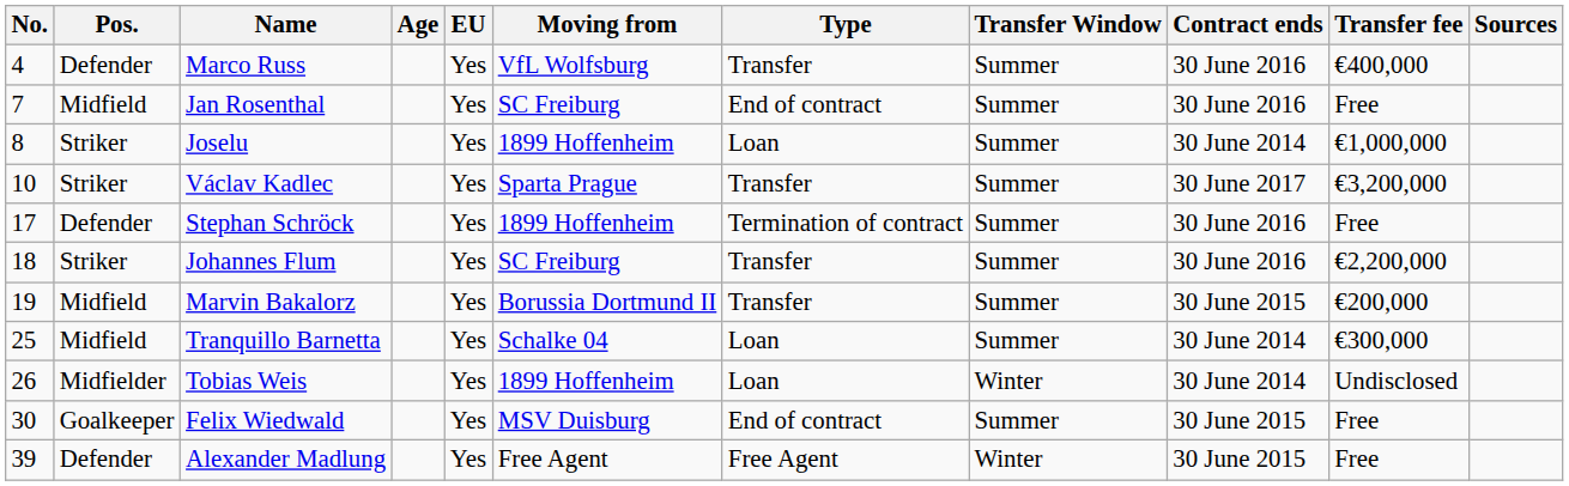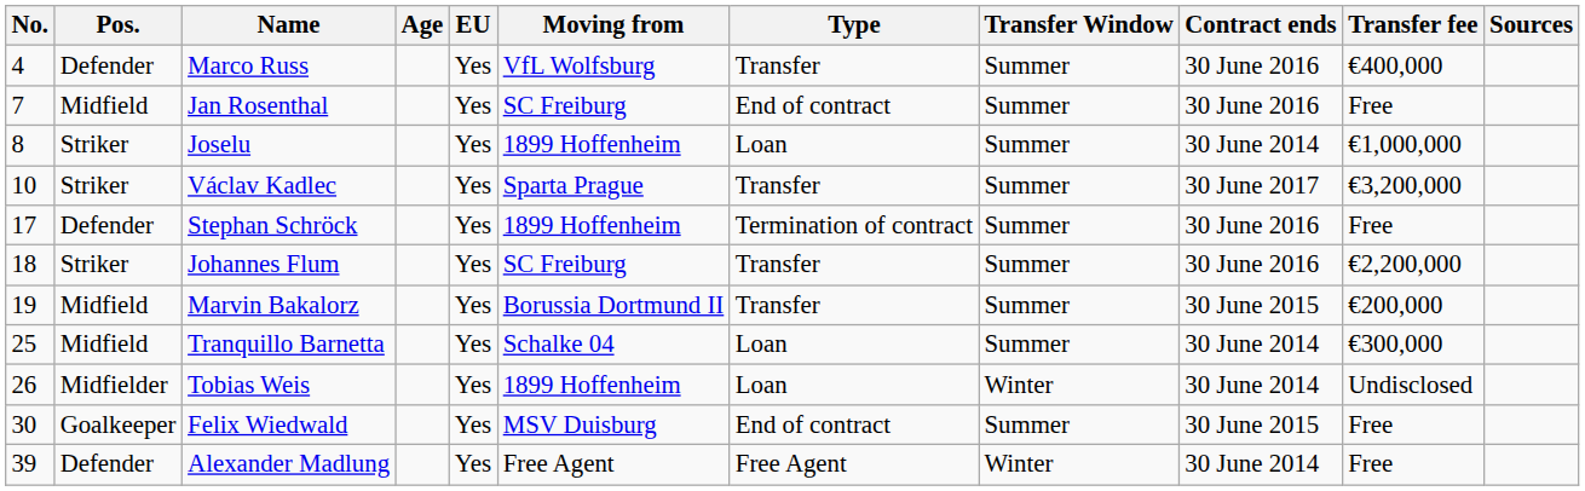 <table class="wikitable">
 <tr>
 <th>No.</th>
 <th>Pos.</th>
 <th>Name</th>
 <th>Age</th>
 <th>EU</th>
 <th>Moving from</th>
 <th>Type</th>
 <th>Transfer Window</th>
 <th>Contract ends</th>
 <th>Transfer fee</th>
 <th>Sources</th>
 </tr>
 <tr>
 <td>4</td>
 <td>Defender</td>
 <td><a href='#'>Marco Russ</a></td>
 <td></td>
 <td>Yes</td>
 <td><a href='#'>VfL Wolfsburg</a></td>
 <td>Transfer</td>
 <td>Summer</td>
 <td>30 June 2016</td>
 <td>€400,000</td>
 <td></td>
 </tr>
 <tr>
 <td>7</td>
 <td>Midfield</td>
 <td><a href='#'>Jan Rosenthal</a></td>
 <td></td>
 <td>Yes</td>
 <td><a href='#'>SC Freiburg</a></td>
 <td>End of contract</td>
 <td>Summer</td>
 <td>30 June 2016</td>
 <td>Free</td>
 <td></td>
 </tr>
 <tr>
 <td>8</td>
 <td>Striker</td>
 <td><a href='#'>Joselu</a></td>
 <td></td>
 <td>Yes</td>
 <td><a href='#'>1899 Hoffenheim</a></td>
 <td>Loan</td>
 <td>Summer</td>
 <td>30 June 2014</td>
 <td>€1,000,000</td>
 <td></td>
 </tr>
 <tr>
 <td>10</td>
 <td>Striker</td>
 <td><a href='#'>Václav Kadlec</a></td>
 <td></td>
 <td>Yes</td>
 <td><a href='#'>Sparta Prague</a></td>
 <td>Transfer</td>
 <td>Summer</td>
 <td>30 June 2017</td>
 <td>€3,200,000</td>
 <td></td>
 </tr>
 <tr>
 <td>17</td>
 <td>Defender</td>
 <td><a href='#'>Stephan Schröck</a></td>
 <td></td>
 <td>Yes</td>
 <td><a href='#'>1899 Hoffenheim</a></td>
 <td>Termination of contract</td>
 <td>Summer</td>
 <td>30 June 2016</td>
 <td>Free</td>
 <td></td>
 </tr>
 <tr>
 <td>18</td>
 <td>Striker</td>
 <td><a href='#'>Johannes Flum</a></td>
 <td></td>
 <td>Yes</td>
 <td><a href='#'>SC Freiburg</a></td>
 <td>Transfer</td>
 <td>Summer</td>
 <td>30 June 2016</td>
 <td>€2,200,000</td>
 <td></td>
 </tr>
 <tr>
 <td>19</td>
 <td>Midfield</td>
 <td><a href='#'>Marvin Bakalorz</a></td>
 <td></td>
 <td>Yes</td>
 <td><a href='#'>Borussia Dortmund II</a></td>
 <td>Transfer</td>
 <td>Summer</td>
 <td>30 June 2015</td>
 <td>€200,000</td>
 <td></td>
 </tr>
 <tr>
 <td>25</td>
 <td>Midfield</td>
 <td><a href='#'>Tranquillo Barnetta</a></td>
 <td></td>
 <td>Yes</td>
 <td><a href='#'>Schalke 04</a></td>
 <td>Loan</td>
 <td>Summer</td>
 <td>30 June 2014</td>
 <td>€300,000</td>
 <td></td>
 </tr>
 <tr>
 <td>26</td>
 <td>Midfielder</td>
 <td><a href='#'>Tobias Weis</a></td>
 <td></td>
 <td>Yes</td>
 <td><a href='#'>1899 Hoffenheim</a></td>
 <td>Loan</td>
 <td>Winter</td>
 <td>30 June 2014</td>
 <td>Undisclosed</td>
 <td></td>
 </tr>
 <tr>
 <td>30</td>
 <td>Goalkeeper</td>
 <td><a href='#'>Felix Wiedwald</a></td>
 <td></td>
 <td>Yes</td>
 <td><a href='#'>MSV Duisburg</a></td>
 <td>End of contract</td>
 <td>Summer</td>
 <td>30 June 2015</td>
 <td>Free</td>
 <td></td>
 </tr>
 <tr>
 <td>39</td>
 <td>Defender</td>
 <td><a href='#'>Alexander Madlung</a></td>
 <td></td>
 <td>Yes</td>
 <td>Free Agent</td>
 <td>Free Agent</td>
 <td>Winter</td>
-<td>30 June 2015</td>
+<td>30 June 2014</td>
 <td>Free</td>
 <td></td>
 </tr>
 </table>
